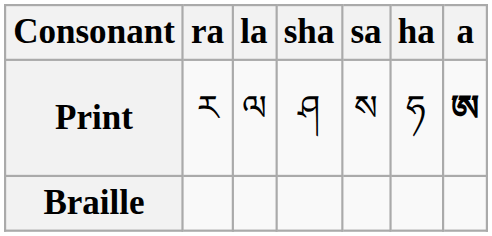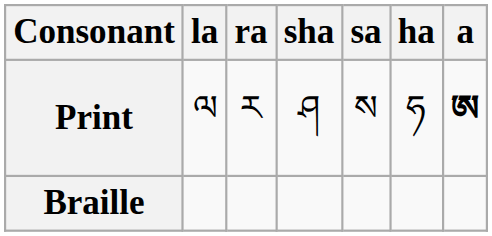 <table class="wikitable" style="text-align:center">
 <tr>
 <th>Consonant</th>
+<th>la</th>
 <th>ra</th>
-<th>la</th>
 <th>sha</th>
 <th>sa</th>
 <th>ha</th>
 <th>a</th>
 </tr>
 <tr>
 <th>Print</th>
+<td><span>ལ </span></td>
 <td><span>ར </span></td>
-<td><span>ལ </span></td>
 <td><span>ཤ </span></td>
 <td><span>ས </span></td>
 <td><span>ཧ </span></td>
 <td><strong>ཨ</strong></td>
 </tr>
 <tr>
 <th>Braille</th>
 <td></td>
 <td></td>
 <td></td>
 <td></td>
 <td></td>
 <td></td>
 </tr>
 </table>
